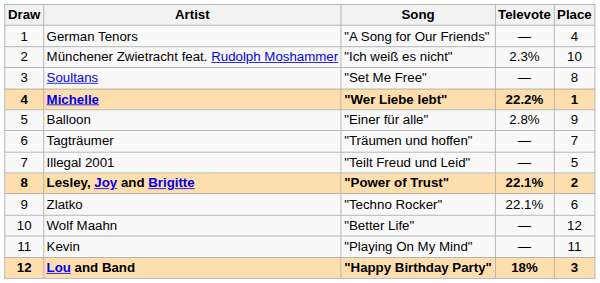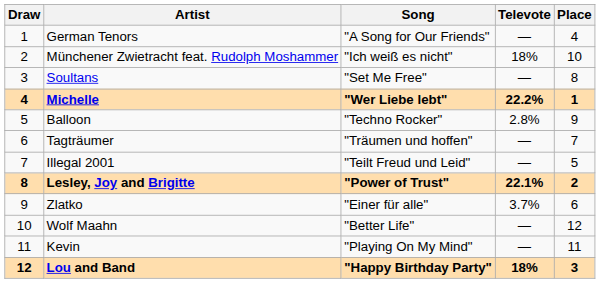 <table class="sortable wikitable" style="margin: 1em auto 1em auto; text-align:center">
 <tr>
 <th>Draw</th>
 <th>Artist</th>
 <th>Song</th>
 <th>Televote</th>
 <th>Place</th>
 </tr>
 <tr>
 <td>1</td>
 <td align="left">German Tenors</td>
 <td align="left">"A Song for Our Friends"</td>
 <td>—</td>
 <td>4</td>
 </tr>
 <tr>
 <td>2</td>
 <td align="left">Münchener Zwietracht feat. <a href='#'>Rudolph Moshammer</a></td>
 <td align="left">"Ich weiß es nicht"</td>
-<td>2.3%</td>
+<td>18%</td>
 <td>10</td>
 </tr>
 <tr>
 <td>3</td>
 <td align="left"><a href='#'>Soultans</a></td>
 <td align="left">"Set Me Free"</td>
 <td>—</td>
 <td>8</td>
 </tr>
 <tr style="font-weight:bold; background:navajowhite;">
 <td>4</td>
 <td align="left"><a href='#'>Michelle</a></td>
 <td align="left">"Wer Liebe lebt"</td>
 <td>22.2%</td>
 <td>1</td>
 </tr>
 <tr>
 <td>5</td>
 <td align="left">Balloon</td>
-<td align="left">"Einer für alle"</td>
+<td align="left">"Techno Rocker"</td>
 <td>2.8%</td>
 <td>9</td>
 </tr>
 <tr>
 <td>6</td>
 <td align="left">Tagträumer</td>
 <td align="left">"Träumen und hoffen"</td>
 <td>—</td>
 <td>7</td>
 </tr>
 <tr>
 <td>7</td>
 <td align="left">Illegal 2001</td>
 <td align="left">"Teilt Freud und Leid"</td>
 <td>—</td>
 <td>5</td>
 </tr>
 <tr style="font-weight:bold; background:navajowhite;">
 <td>8</td>
 <td align="left">Lesley, <a href='#'>Joy</a> and <a href='#'>Brigitte</a></td>
 <td align="left">"Power of Trust"</td>
 <td>22.1%</td>
 <td>2</td>
 </tr>
 <tr>
 <td>9</td>
 <td align="left">Zlatko</td>
-<td align="left">"Techno Rocker"</td>
-<td>22.1%</td>
+<td align="left">"Einer für alle"</td>
+<td>3.7%</td>
 <td>6</td>
 </tr>
 <tr>
 <td>10</td>
 <td align="left">Wolf Maahn</td>
 <td align="left">"Better Life"</td>
 <td>—</td>
 <td>12</td>
 </tr>
 <tr>
 <td>11</td>
 <td align="left">Kevin</td>
 <td align="left">"Playing On My Mind"</td>
 <td>—</td>
 <td>11</td>
 </tr>
 <tr style="font-weight:bold; background:navajowhite;">
 <td>12</td>
 <td align="left"><a href='#'>Lou</a> and Band</td>
 <td align="left">"Happy Birthday Party"</td>
 <td>18%</td>
 <td>3</td>
 </tr>
 </table>
